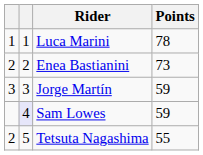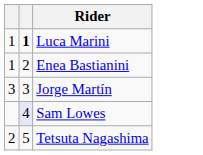 <table class="wikitable" style="font-size: 95%;">
 <tr>
 <th></th>
 <th></th>
 <th>Rider</th>
-<th>Points</th>
 </tr>
 <tr>
 <td> 1</td>
-<td align=center>1</td>
+<td align=center><strong>1</strong></td>
 <td> <a href='#'>Luca Marini</a></td>
-<td align=left>78</td>
 </tr>
 <tr>
-<td> 2</td>
+<td> 1</td>
 <td align=center>2</td>
 <td> <a href='#'>Enea Bastianini</a></td>
-<td align=left>73</td>
 </tr>
 <tr>
 <td> 3</td>
 <td align=center>3</td>
 <td> <a href='#'>Jorge Martín</a></td>
-<td align=left>59</td>
 </tr>
 <tr>
 <td></td>
 <td align=center style="background: lavender;">4</td>
 <td> <a href='#'>Sam Lowes</a></td>
-<td align=left>59</td>
 </tr>
 <tr>
 <td> 2</td>
 <td align=center>5</td>
 <td> <a href='#'>Tetsuta Nagashima</a></td>
-<td align=left>55</td>
 </tr>
 </table>
